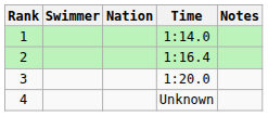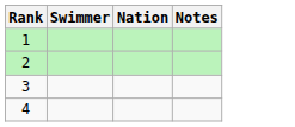 <table class="wikitable sortable" style="text-align:center">
 <tr>
 <th>Rank</th>
 <th>Swimmer</th>
 <th>Nation</th>
-<th>Time</th>
 <th>Notes</th>
 </tr>
 <tr style="background:#bbf3bb;">
 <td>1</td>
 <td align=left></td>
 <td align=left></td>
-<td>1:14.0</td>
 <td></td>
 </tr>
 <tr style="background:#bbf3bb;">
 <td>2</td>
 <td align=left></td>
 <td align=left></td>
-<td>1:16.4</td>
 <td></td>
 </tr>
 <tr>
 <td>3</td>
 <td align=left></td>
 <td align=left></td>
-<td>1:20.0</td>
 <td></td>
 </tr>
 <tr>
 <td>4</td>
 <td align=left></td>
 <td align=left></td>
-<td>Unknown</td>
 <td></td>
 </tr>
 </table>
